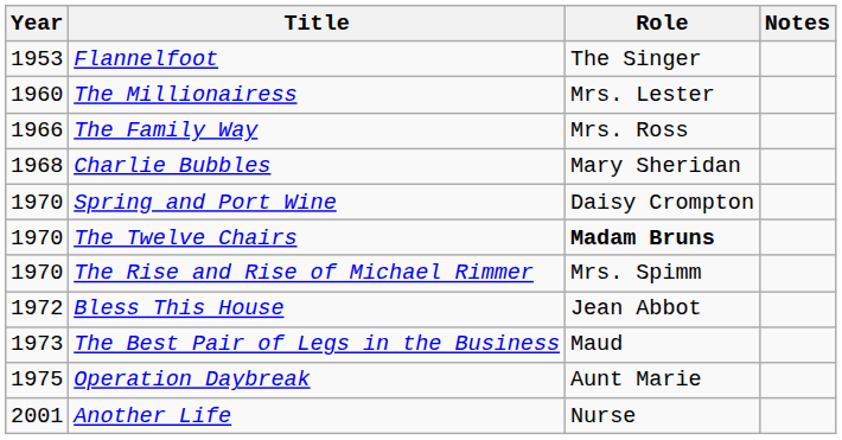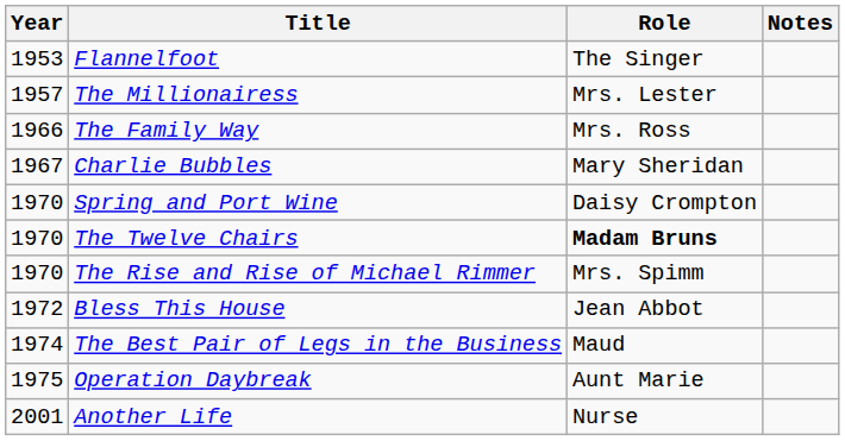 <table class="wikitable">
 <tr>
 <th>Year</th>
 <th>Title</th>
 <th>Role</th>
 <th>Notes</th>
 </tr>
 <tr>
 <td>1953</td>
 <td><em><a href='#'>Flannelfoot</a></em></td>
 <td>The Singer</td>
 <td></td>
 </tr>
 <tr>
-<td>1960</td>
+<td>1957</td>
 <td><em><a href='#'>The Millionairess</a></em></td>
 <td>Mrs. Lester</td>
 <td></td>
 </tr>
 <tr>
 <td>1966</td>
 <td><em><a href='#'>The Family Way</a></em></td>
 <td>Mrs. Ross</td>
 <td></td>
 </tr>
 <tr>
-<td>1968</td>
+<td>1967</td>
 <td><em><a href='#'>Charlie Bubbles</a></em></td>
 <td>Mary Sheridan</td>
 <td></td>
 </tr>
 <tr>
 <td>1970</td>
 <td><em><a href='#'>Spring and Port Wine</a></em></td>
 <td>Daisy Crompton</td>
 <td></td>
 </tr>
 <tr>
 <td>1970</td>
 <td><em><a href='#'>The Twelve Chairs</a></em></td>
 <td><strong>Madam Bruns</strong></td>
 <td></td>
 </tr>
 <tr>
 <td>1970</td>
 <td><em><a href='#'>The Rise and Rise of Michael Rimmer</a></em></td>
 <td>Mrs. Spimm</td>
 <td></td>
 </tr>
 <tr>
 <td>1972</td>
 <td><em><a href='#'>Bless This House</a></em></td>
 <td>Jean Abbot</td>
 <td></td>
 </tr>
 <tr>
-<td>1973</td>
+<td>1974</td>
 <td><em><a href='#'>The Best Pair of Legs in the Business</a></em></td>
 <td>Maud</td>
 <td></td>
 </tr>
 <tr>
 <td>1975</td>
 <td><em><a href='#'>Operation Daybreak</a></em></td>
 <td>Aunt Marie</td>
 <td></td>
 </tr>
 <tr>
 <td>2001</td>
 <td><em><a href='#'>Another Life</a></em></td>
 <td>Nurse</td>
 <td></td>
 </tr>
 </table>
